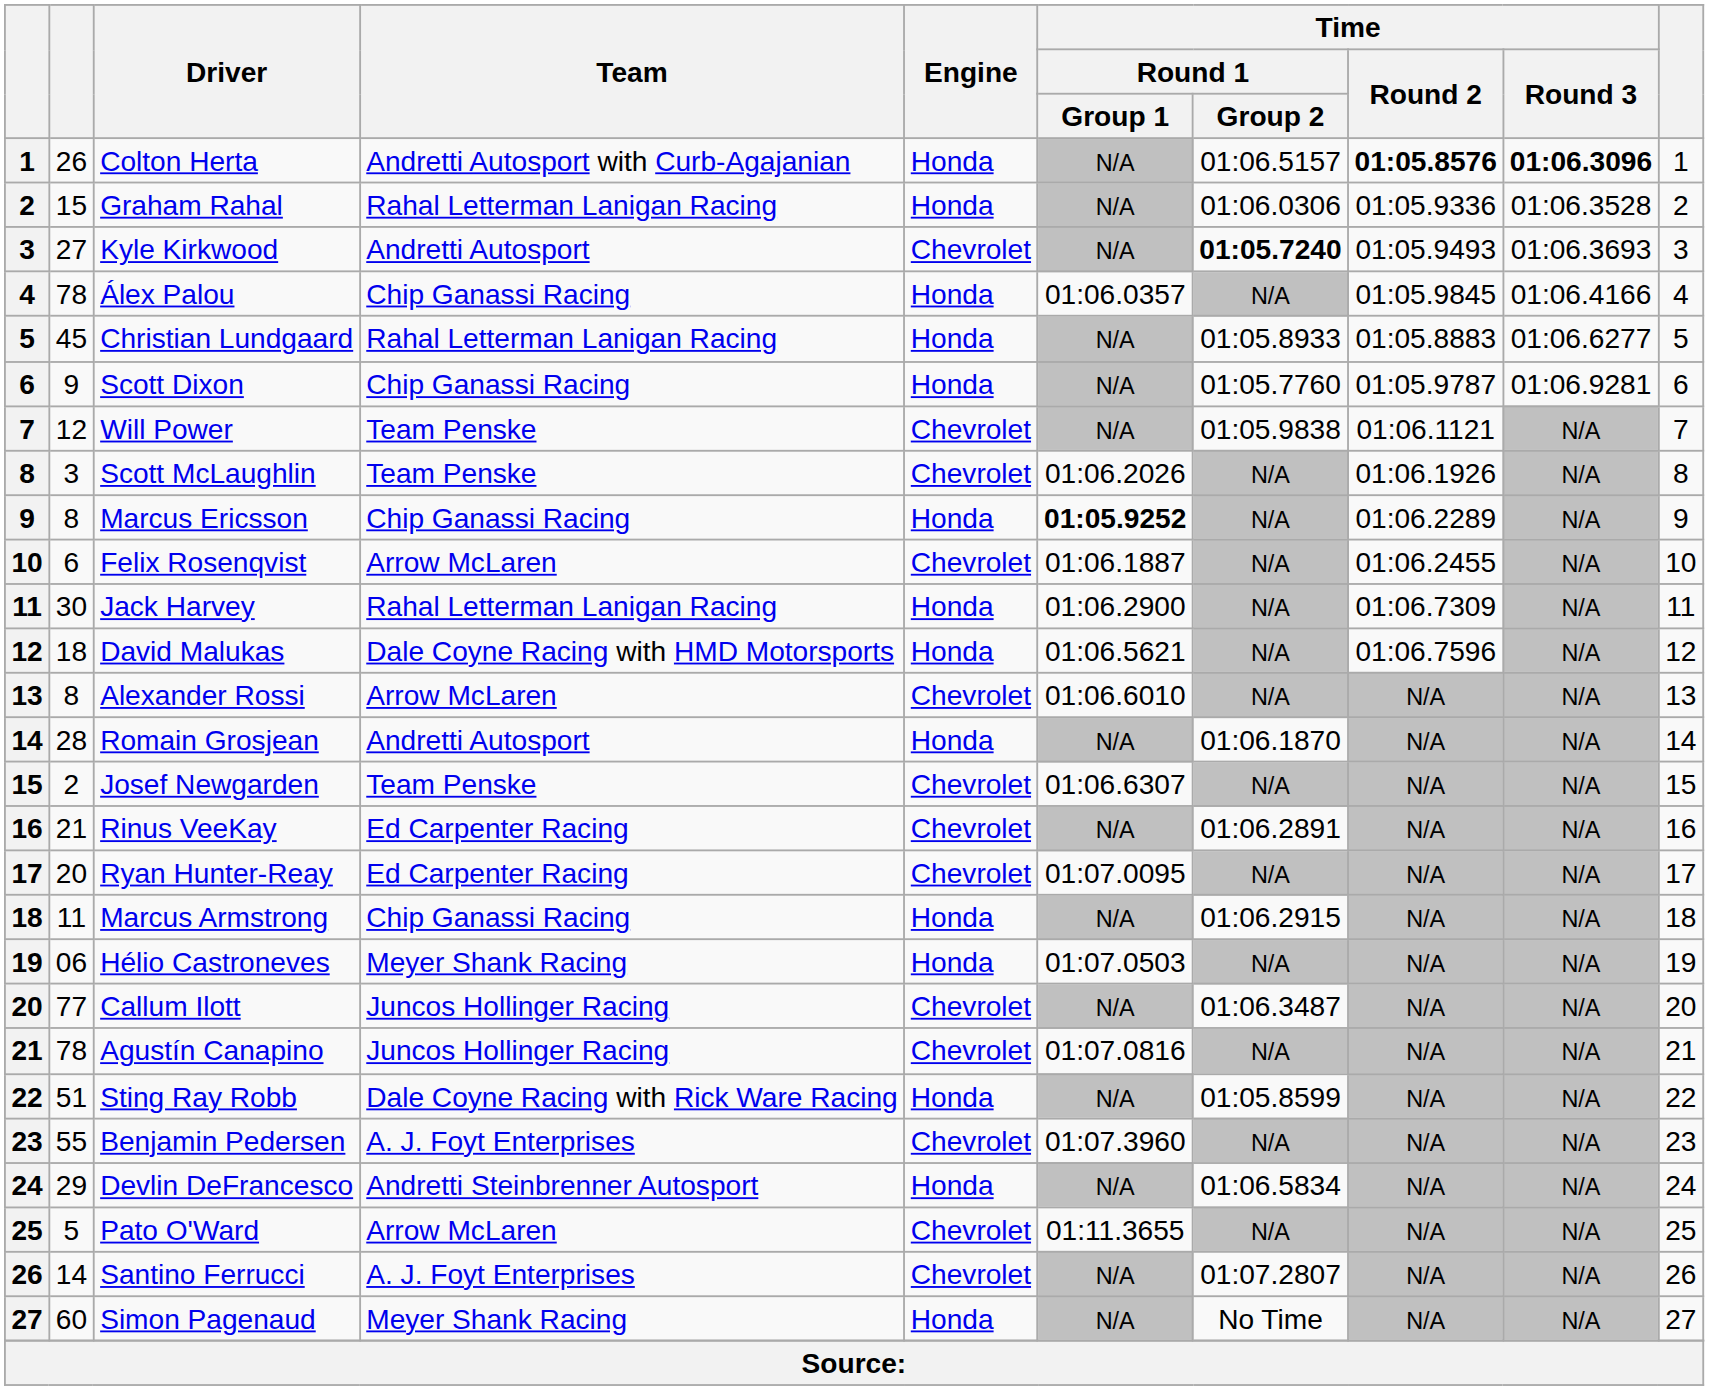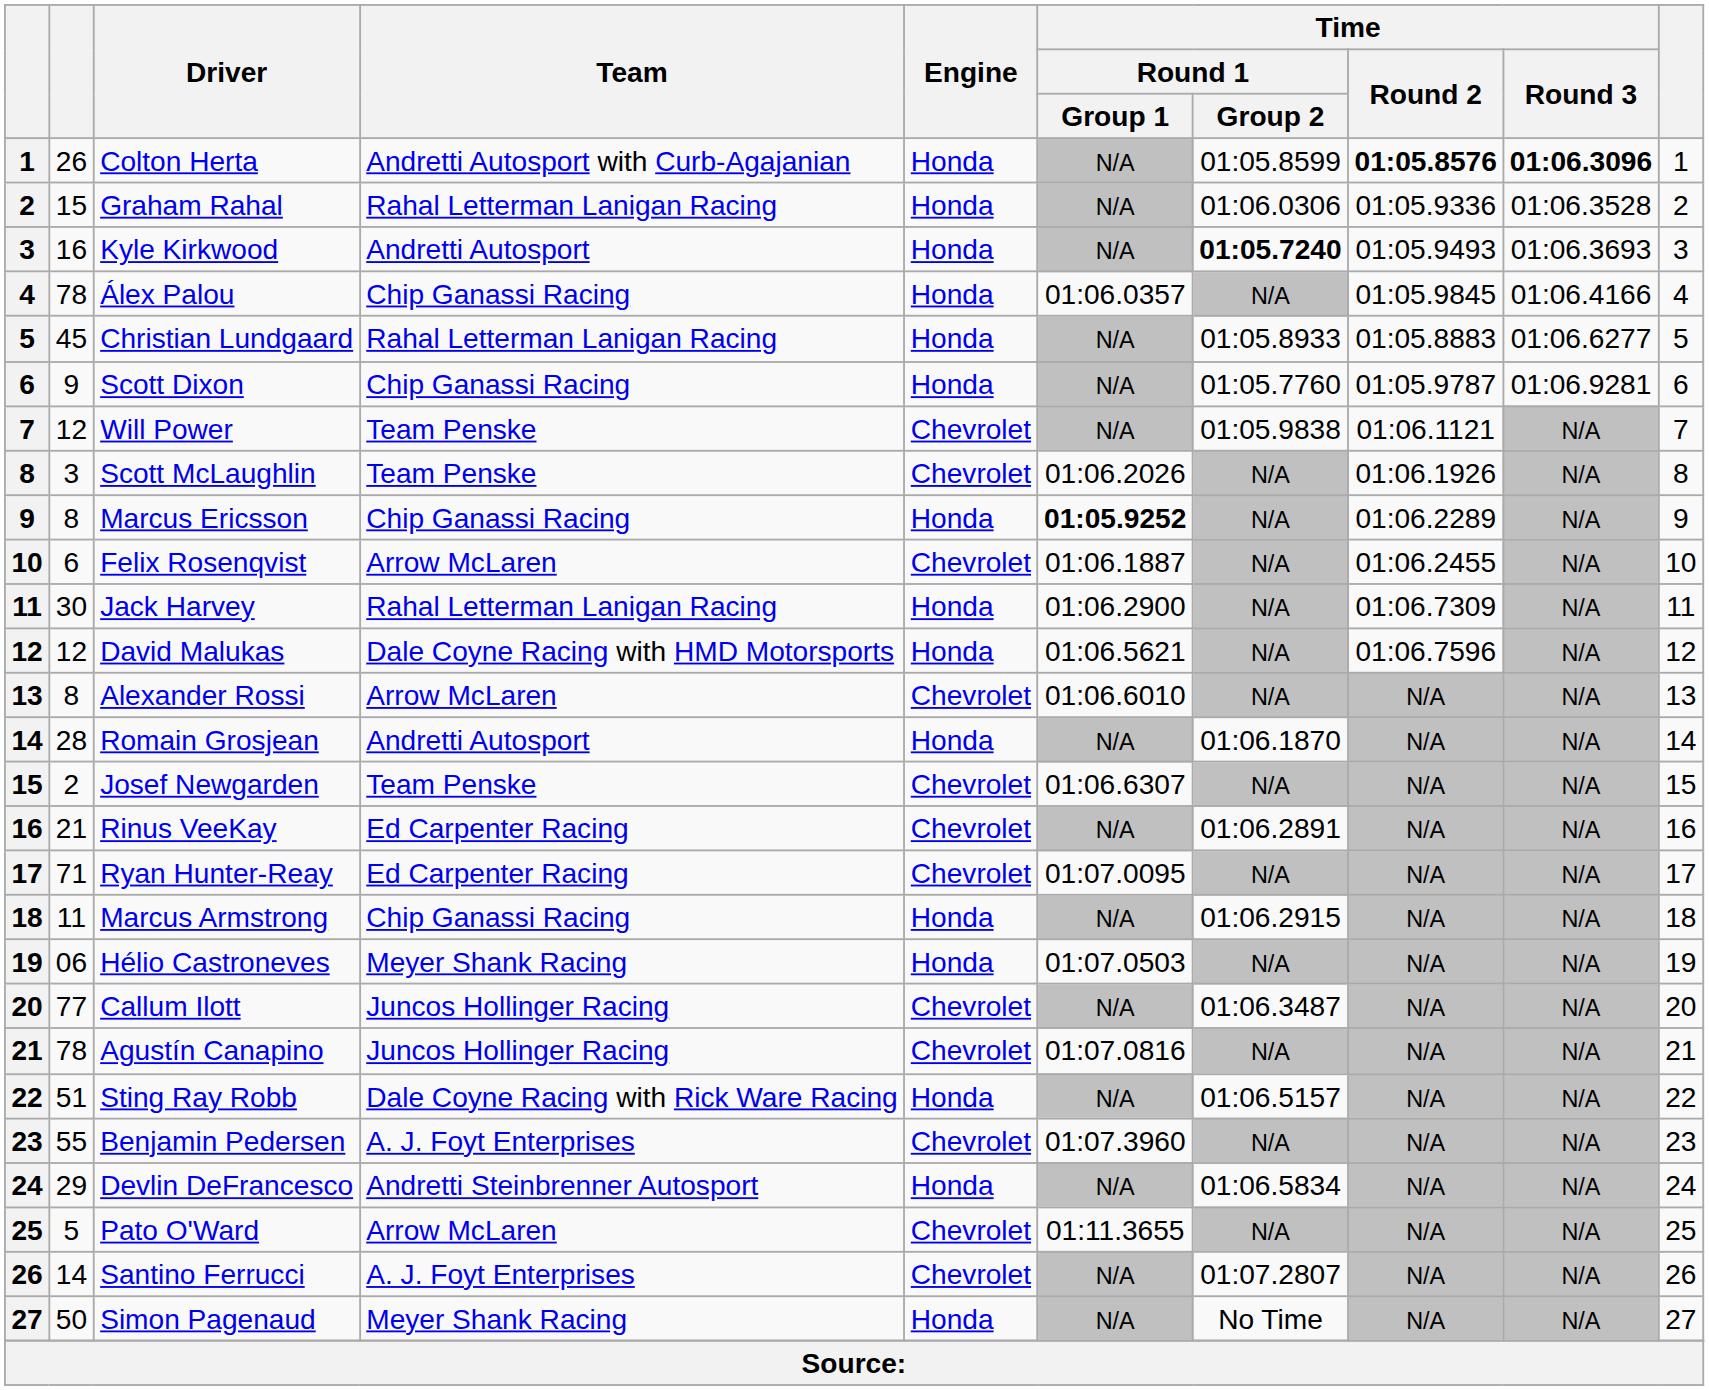 <table class="wikitable sortable" style="font-size: 95%;">
 <tr>
 <th rowspan="3"></th>
 <th rowspan="3"></th>
 <th rowspan="3">Driver</th>
 <th rowspan="3">Team</th>
 <th rowspan="3">Engine</th>
 <th colspan="4">Time</th>
 <th rowspan="3"></th>
 </tr>
 <tr>
 <th scope="col" colspan="2">Round 1</th>
 <th scope="col" rowspan="2">Round 2</th>
 <th scope="col" rowspan="2">Round 3</th>
 </tr>
 <tr>
 <th scope="col">Group 1</th>
 <th scope="col">Group 2</th>
 </tr>
 <tr>
 <th>1</th>
 <td align="center">26</td>
 <td> <a href='#'>Colton Herta</a> <strong></strong></td>
 <td><a href='#'>Andretti Autosport</a> with <a href='#'>Curb-Agajanian</a></td>
 <td><a href='#'>Honda</a></td>
 <td style="background: silver" align="center" data-sort-value="2"><small>N/A</small></td>
-<td align="center">01:06.5157</td>
+<td align="center">01:05.8599</td>
 <td align="center"><strong>01:05.8576</strong></td>
 <td align="center"><strong>01:06.3096</strong></td>
 <td align="center">1</td>
 </tr>
 <tr>
 <th>2</th>
 <td align="center">15</td>
 <td> <a href='#'>Graham Rahal</a> <strong></strong></td>
 <td><a href='#'>Rahal Letterman Lanigan Racing</a></td>
 <td><a href='#'>Honda</a></td>
 <td style="background: silver" align="center" data-sort-value="3"><small>N/A</small></td>
 <td align="center">01:06.0306</td>
 <td align="center">01:05.9336</td>
 <td align="center">01:06.3528</td>
 <td align="center">2</td>
 </tr>
 <tr>
 <th>3</th>
-<td align="center">27</td>
+<td align="center">16</td>
 <td> <a href='#'>Kyle Kirkwood</a></td>
 <td><a href='#'>Andretti Autosport</a></td>
-<td><a href='#'>Chevrolet</a></td>
+<td><a href='#'>Honda</a></td>
 <td style="background: silver" align="center" data-sort-value="4"><small>N/A</small></td>
 <td align="center"><strong>01:05.7240</strong></td>
 <td align="center">01:05.9493</td>
 <td align="center">01:06.3693</td>
 <td align="center">3</td>
 </tr>
 <tr>
 <th>4</th>
 <td align="center">78</td>
 <td> <a href='#'>Álex Palou</a></td>
 <td><a href='#'>Chip Ganassi Racing</a></td>
 <td><a href='#'>Honda</a></td>
 <td align="center">01:06.0357</td>
 <td style="background: silver" align="center" data-sort-value="5"><small>N/A</small></td>
 <td align="center">01:05.9845</td>
 <td align="center">01:06.4166</td>
 <td align="center">4</td>
 </tr>
 <tr>
 <th>5</th>
 <td align="center">45</td>
 <td> <a href='#'>Christian Lundgaard</a></td>
 <td><a href='#'>Rahal Letterman Lanigan Racing</a></td>
 <td><a href='#'>Honda</a></td>
 <td style="background: silver" align="center" data-sort-value="6"><small>N/A</small></td>
 <td align="center">01:05.8933</td>
 <td align="center">01:05.8883</td>
 <td align="center">01:06.6277</td>
 <td align="center">5</td>
 </tr>
 <tr>
 <th>6</th>
 <td align="center">9</td>
 <td> <a href='#'>Scott Dixon</a> <strong></strong></td>
 <td><a href='#'>Chip Ganassi Racing</a></td>
 <td><a href='#'>Honda</a></td>
 <td style="background: silver" align="center" data-sort-value="7"><small>N/A</small></td>
 <td align="center">01:05.7760</td>
 <td align="center">01:05.9787</td>
 <td align="center">01:06.9281</td>
 <td align="center">6</td>
 </tr>
 <tr>
 <th>7</th>
 <td align="center">12</td>
 <td> <a href='#'>Will Power</a> <strong></strong></td>
 <td><a href='#'>Team Penske</a></td>
 <td><a href='#'>Chevrolet</a></td>
 <td style="background: silver" align="center" data-sort-value="8"><small>N/A</small></td>
 <td align="center">01:05.9838</td>
 <td align="center">01:06.1121</td>
 <td style="background: silver" align="center" data-sort-value="8"><small>N/A</small></td>
 <td align="center">7</td>
 </tr>
 <tr>
 <th>8</th>
 <td align="center">3</td>
 <td> <a href='#'>Scott McLaughlin</a> <strong></strong></td>
 <td><a href='#'>Team Penske</a></td>
 <td><a href='#'>Chevrolet</a></td>
 <td align="center">01:06.2026</td>
 <td style="background: silver" align="center" data-sort-value="9"><small>N/A</small></td>
 <td align="center">01:06.1926</td>
 <td style="background: silver" align="center" data-sort-value="9"><small>N/A</small></td>
 <td align="center">8</td>
 </tr>
 <tr>
 <th>9</th>
 <td align="center">8</td>
 <td> <a href='#'>Marcus Ericsson</a></td>
 <td><a href='#'>Chip Ganassi Racing</a></td>
 <td><a href='#'>Honda</a></td>
 <td align="center"><strong>01:05.9252</strong></td>
 <td style="background: silver" align="center" data-sort-value="10"><small>N/A</small></td>
 <td align="center">01:06.2289</td>
 <td style="background: silver" align="center" data-sort-value="10"><small>N/A</small></td>
 <td align="center">9</td>
 </tr>
 <tr>
 <th>10</th>
 <td align="center">6</td>
 <td> <a href='#'>Felix Rosenqvist</a></td>
 <td><a href='#'>Arrow McLaren</a></td>
 <td><a href='#'>Chevrolet</a></td>
 <td align="center">01:06.1887</td>
 <td style="background: silver" align="center" data-sort-value="11"><small>N/A</small></td>
 <td align="center">01:06.2455</td>
 <td style="background: silver" align="center" data-sort-value="11"><small>N/A</small></td>
 <td align="center">10</td>
 </tr>
 <tr>
 <th>11</th>
 <td align="center">30</td>
 <td> <a href='#'>Jack Harvey</a></td>
 <td><a href='#'>Rahal Letterman Lanigan Racing</a></td>
 <td><a href='#'>Honda</a></td>
 <td align="center">01:06.2900</td>
 <td style="background: silver" align="center" data-sort-value="12"><small>N/A</small></td>
 <td align="center">01:06.7309</td>
 <td style="background: silver" align="center" data-sort-value="12"><small>N/A</small></td>
 <td align="center">11</td>
 </tr>
 <tr>
 <th>12</th>
-<td align="center">18</td>
+<td align="center">12</td>
 <td> <a href='#'>David Malukas</a></td>
 <td><a href='#'>Dale Coyne Racing</a> with <a href='#'>HMD Motorsports</a></td>
 <td><a href='#'>Honda</a></td>
 <td align="center">01:06.5621</td>
 <td style="background: silver" align="center" data-sort-value="13"><small>N/A</small></td>
 <td align="center">01:06.7596</td>
 <td style="background: silver" align="center" data-sort-value="13"><small>N/A</small></td>
 <td align="center">12</td>
 </tr>
 <tr>
 <th>13</th>
 <td align="center">8</td>
 <td> <a href='#'>Alexander Rossi</a> <strong></strong></td>
 <td><a href='#'>Arrow McLaren</a></td>
 <td><a href='#'>Chevrolet</a></td>
 <td align="center">01:06.6010</td>
 <td style="background: silver" align="center" data-sort-value="14"><small>N/A</small></td>
 <td style="background: silver" align="center" data-sort-value="14"><small>N/A</small></td>
 <td style="background: silver" align="center" data-sort-value="14"><small>N/A</small></td>
 <td align="center">13</td>
 </tr>
 <tr>
 <th>14</th>
 <td align="center">28</td>
 <td> <a href='#'>Romain Grosjean</a></td>
 <td><a href='#'>Andretti Autosport</a></td>
 <td><a href='#'>Honda</a></td>
 <td style="background: silver" align="center" data-sort-value="15"><small>N/A</small></td>
 <td align="center">01:06.1870</td>
 <td style="background: silver" align="center" data-sort-value="15"><small>N/A</small></td>
 <td style="background: silver" align="center" data-sort-value="15"><small>N/A</small></td>
 <td align="center">14</td>
 </tr>
 <tr>
 <th>15</th>
 <td align="center">2</td>
 <td> <a href='#'>Josef Newgarden</a> <strong></strong></td>
 <td><a href='#'>Team Penske</a></td>
 <td><a href='#'>Chevrolet</a></td>
 <td align="center">01:06.6307</td>
 <td style="background: silver" align="center" data-sort-value="16"><small>N/A</small></td>
 <td style="background: silver" align="center" data-sort-value="16"><small>N/A</small></td>
 <td style="background: silver" align="center" data-sort-value="16"><small>N/A</small></td>
 <td align="center">15</td>
 </tr>
 <tr>
 <th>16</th>
 <td align="center">21</td>
 <td> <a href='#'>Rinus VeeKay</a></td>
 <td><a href='#'>Ed Carpenter Racing</a></td>
 <td><a href='#'>Chevrolet</a></td>
 <td style="background: silver" align="center" data-sort-value="17"><small>N/A</small></td>
 <td align="center">01:06.2891</td>
 <td style="background: silver" align="center" data-sort-value="17"><small>N/A</small></td>
 <td style="background: silver" align="center" data-sort-value="17"><small>N/A</small></td>
 <td align="center">16</td>
 </tr>
 <tr>
 <th>17</th>
-<td align="center">20</td>
+<td align="center">71</td>
 <td> <a href='#'>Ryan Hunter-Reay</a></td>
 <td><a href='#'>Ed Carpenter Racing</a></td>
 <td><a href='#'>Chevrolet</a></td>
 <td align="center">01:07.0095</td>
 <td style="background: silver" align="center" data-sort-value="18"><small>N/A</small></td>
 <td style="background: silver" align="center" data-sort-value="18"><small>N/A</small></td>
 <td style="background: silver" align="center" data-sort-value="18"><small>N/A</small></td>
 <td align="center">17</td>
 </tr>
 <tr>
 <th>18</th>
 <td align="center">11</td>
 <td> <a href='#'>Marcus Armstrong</a> <strong></strong></td>
 <td><a href='#'>Chip Ganassi Racing</a></td>
 <td><a href='#'>Honda</a></td>
 <td style="background: silver" align="center" data-sort-value="19"><small>N/A</small></td>
 <td align="center">01:06.2915</td>
 <td style="background: silver" align="center" data-sort-value="19"><small>N/A</small></td>
 <td style="background: silver" align="center" data-sort-value="19"><small>N/A</small></td>
 <td align="center">18</td>
 </tr>
 <tr>
 <th>19</th>
 <td align="center">06</td>
 <td> <a href='#'>Hélio Castroneves</a> <strong></strong></td>
 <td><a href='#'>Meyer Shank Racing</a></td>
 <td><a href='#'>Honda</a></td>
 <td align="center">01:07.0503</td>
 <td style="background: silver" align="center" data-sort-value="20"><small>N/A</small></td>
 <td style="background: silver" align="center" data-sort-value="20"><small>N/A</small></td>
 <td style="background: silver" align="center" data-sort-value="20"><small>N/A</small></td>
 <td align="center">19</td>
 </tr>
 <tr>
 <th>20</th>
 <td align="center">77</td>
 <td> <a href='#'>Callum Ilott</a></td>
 <td><a href='#'>Juncos Hollinger Racing</a></td>
 <td><a href='#'>Chevrolet</a></td>
 <td style="background: silver" align="center" data-sort-value="21"><small>N/A</small></td>
 <td align="center">01:06.3487</td>
 <td style="background: silver" align="center" data-sort-value="21"><small>N/A</small></td>
 <td style="background: silver" align="center" data-sort-value="21"><small>N/A</small></td>
 <td align="center">20</td>
 </tr>
 <tr>
 <th>21</th>
 <td align="center">78</td>
 <td> <a href='#'>Agustín Canapino</a> <strong></strong></td>
 <td><a href='#'>Juncos Hollinger Racing</a></td>
 <td><a href='#'>Chevrolet</a></td>
 <td align="center">01:07.0816</td>
 <td style="background: silver" align="center" data-sort-value="22"><small>N/A</small></td>
 <td style="background: silver" align="center" data-sort-value="22"><small>N/A</small></td>
 <td style="background: silver" align="center" data-sort-value="22"><small>N/A</small></td>
 <td align="center">21</td>
 </tr>
 <tr>
 <th>22</th>
 <td align="center">51</td>
 <td> <a href='#'>Sting Ray Robb</a> <strong></strong></td>
 <td><a href='#'>Dale Coyne Racing</a> with <a href='#'>Rick Ware Racing</a></td>
 <td><a href='#'>Honda</a></td>
 <td style="background: silver" align="center" data-sort-value="23"><small>N/A</small></td>
-<td align="center">01:05.8599</td>
+<td align="center">01:06.5157</td>
 <td style="background: silver" align="center" data-sort-value="23"><small>N/A</small></td>
 <td style="background: silver" align="center" data-sort-value="23"><small>N/A</small></td>
 <td align="center">22</td>
 </tr>
 <tr>
 <th>23</th>
 <td align="center">55</td>
 <td> <a href='#'>Benjamin Pedersen</a> <strong></strong></td>
 <td><a href='#'>A. J. Foyt Enterprises</a></td>
 <td><a href='#'>Chevrolet</a></td>
 <td align="center">01:07.3960</td>
 <td style="background: silver" align="center" data-sort-value="24"><small>N/A</small></td>
 <td style="background: silver" align="center" data-sort-value="24"><small>N/A</small></td>
 <td style="background: silver" align="center" data-sort-value="24"><small>N/A</small></td>
 <td align="center">23</td>
 </tr>
 <tr>
 <th>24</th>
 <td align="center">29</td>
 <td> <a href='#'>Devlin DeFrancesco</a></td>
 <td><a href='#'>Andretti Steinbrenner Autosport</a></td>
 <td><a href='#'>Honda</a></td>
 <td style="background: silver" align="center" data-sort-value="25"><small>N/A</small></td>
 <td align="center">01:06.5834</td>
 <td style="background: silver" align="center" data-sort-value="25"><small>N/A</small></td>
 <td style="background: silver" align="center" data-sort-value="25"><small>N/A</small></td>
 <td align="center">24</td>
 </tr>
 <tr>
 <th>25</th>
 <td align="center">5</td>
 <td> <a href='#'>Pato O'Ward</a></td>
 <td><a href='#'>Arrow McLaren</a></td>
 <td><a href='#'>Chevrolet</a></td>
 <td align="center">01:11.3655</td>
 <td style="background: silver" align="center" data-sort-value="26"><small>N/A</small></td>
 <td style="background: silver" align="center" data-sort-value="26"><small>N/A</small></td>
 <td style="background: silver" align="center" data-sort-value="26"><small>N/A</small></td>
 <td align="center">25</td>
 </tr>
 <tr>
 <th>26</th>
 <td align="center">14</td>
 <td> <a href='#'>Santino Ferrucci</a></td>
 <td><a href='#'>A. J. Foyt Enterprises</a></td>
 <td><a href='#'>Chevrolet</a></td>
 <td style="background: silver" align="center" data-sort-value="27"><small>N/A</small></td>
 <td align="center">01:07.2807</td>
 <td style="background: silver" align="center" data-sort-value="27"><small>N/A</small></td>
 <td style="background: silver" align="center" data-sort-value="27"><small>N/A</small></td>
 <td align="center">26</td>
 </tr>
 <tr>
 <th>27</th>
-<td align="center">60</td>
+<td align="center">50</td>
 <td> <a href='#'>Simon Pagenaud</a> <strong></strong></td>
 <td><a href='#'>Meyer Shank Racing</a></td>
 <td><a href='#'>Honda</a></td>
 <td style="background: silver" align="center" data-sort-value="28"><small>N/A</small></td>
 <td align="center">No Time</td>
 <td style="background: silver" align="center" data-sort-value="28"><small>N/A</small></td>
 <td style="background: silver" align="center" data-sort-value="28"><small>N/A</small></td>
 <td align="center">27</td>
 </tr>
 <tr>
 </tr>
 <tr class="sortbottom">
 <th colspan="10">Source:</th>
 </tr>
 </table>
